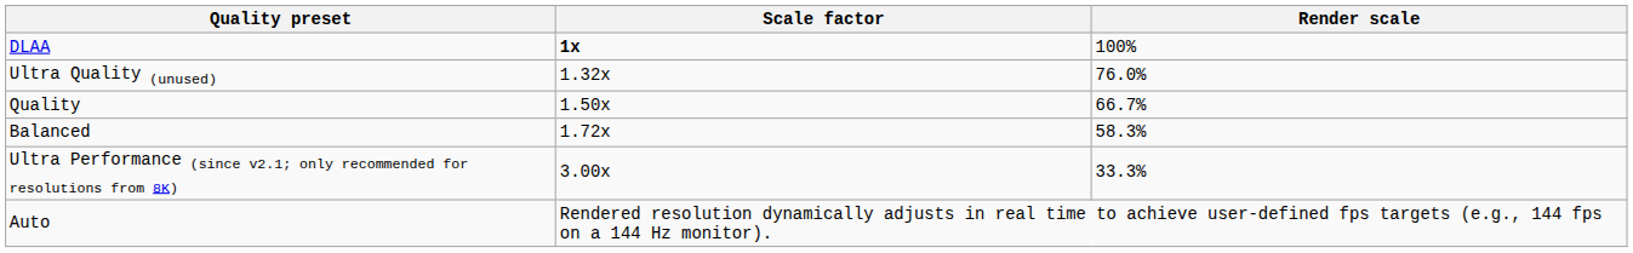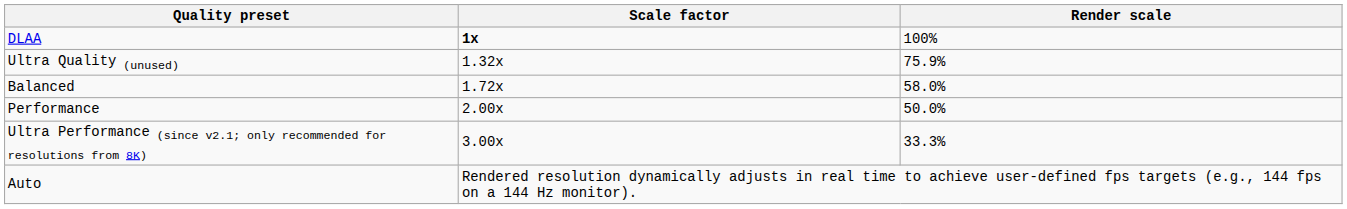 <table class="wikitable sortable">
 <tr>
 <th>Quality preset</th>
 <th>Scale factor</th>
 <th>Render scale</th>
 </tr>
 <tr>
 <td><a href='#'>DLAA</a></td>
 <td><strong>1x</strong></td>
 <td>100%</td>
 </tr>
 <tr>
 <td>Ultra Quality<sub> (unused)</sub></td>
 <td>1.32x</td>
-<td>76.0%</td>
-</tr>
-<tr>
-<td>Quality</td>
-<td>1.50x</td>
-<td>66.7%</td>
+<td>75.9%</td>
 </tr>
 <tr>
 <td>Balanced</td>
 <td>1.72x</td>
-<td>58.3%</td>
+<td>58.0%</td>
+</tr>
+<tr>
+<td>Performance</td>
+<td>2.00x</td>
+<td>50.0%</td>
 </tr>
 <tr>
 <td>Ultra Performance<sub> (since v2.1; only recommended for resolutions from <a href='#'>8K</a></sub><sub>)</sub></td>
 <td>3.00x</td>
 <td>33.3%</td>
 </tr>
 <tr>
 <td>Auto</td>
 <td colspan="2">Rendered resolution dynamically adjusts in real time to achieve user-defined fps targets (e.g., 144 fps on a 144 Hz monitor).</td>
 </tr>
 </table>
